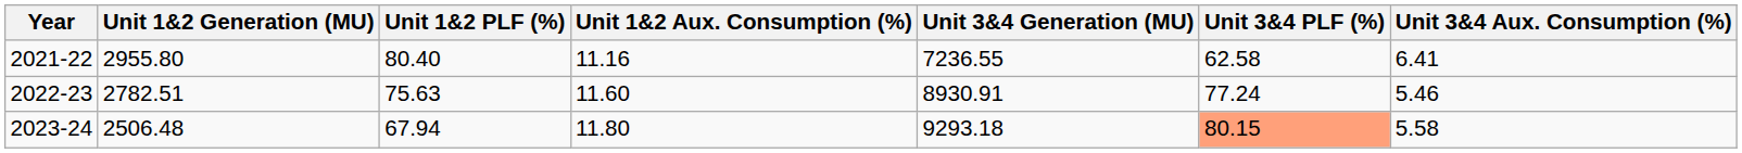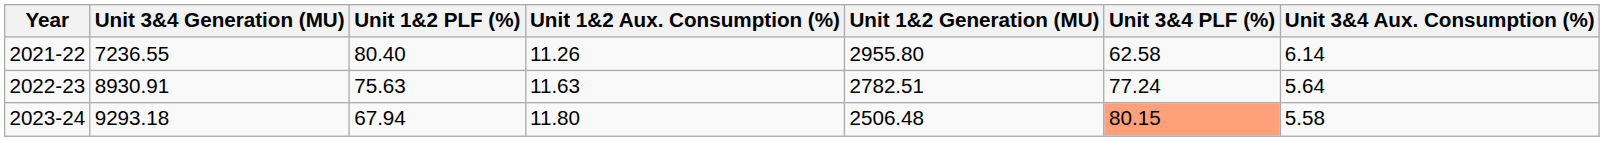 <table class="wikitable sortable">
 <tr>
 <th>Year</th>
-<th>Unit 1&2 Generation (MU)</th>
+<th>Unit 3&4 Generation (MU)</th>
 <th>Unit 1&2 PLF (%)</th>
 <th>Unit 1&2 Aux. Consumption (%)</th>
-<th>Unit 3&4 Generation (MU)</th>
+<th>Unit 1&2 Generation (MU)</th>
 <th>Unit 3&4 PLF (%)</th>
 <th>Unit 3&4 Aux. Consumption (%)</th>
 </tr>
 <tr>
 <td>2021-22</td>
+<td>7236.55</td>
+<td>80.40</td>
+<td>11.26</td>
 <td>2955.80</td>
-<td>80.40</td>
-<td>11.16</td>
-<td>7236.55</td>
 <td>62.58</td>
-<td>6.41</td>
+<td>6.14</td>
 </tr>
 <tr>
 <td>2022-23</td>
+<td>8930.91</td>
+<td>75.63</td>
+<td>11.63</td>
 <td>2782.51</td>
-<td>75.63</td>
-<td>11.60</td>
-<td>8930.91</td>
 <td>77.24</td>
-<td>5.46</td>
+<td>5.64</td>
 </tr>
 <tr>
 <td>2023-24</td>
-<td>2506.48</td>
+<td>9293.18</td>
 <td>67.94</td>
 <td>11.80</td>
-<td>9293.18</td>
+<td>2506.48</td>
 <td style="background: lightsalmon;">80.15</td>
 <td>5.58</td>
 </tr>
 </table>
